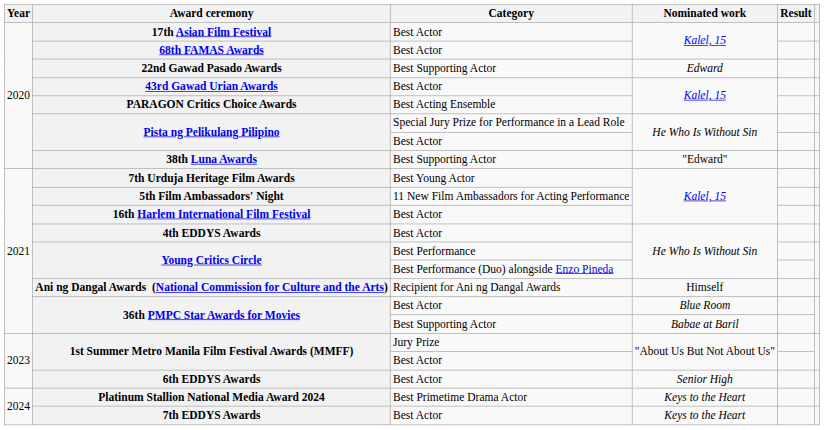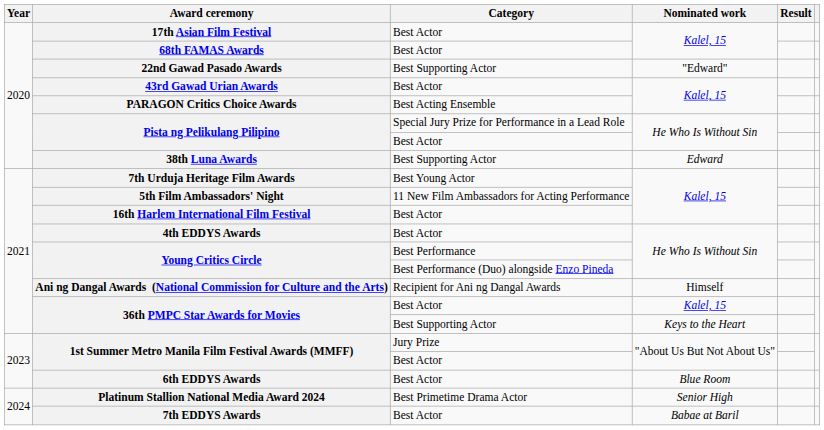 <table class="wikitable sortable">
 <tr>
 <th>Year</th>
 <th>Award ceremony</th>
 <th>Category</th>
 <th>Nominated work</th>
 <th>Result</th>
 <th></th>
 </tr>
 <tr>
 <td rowspan="8">2020</td>
 <th>17th <a href='#'>Asian Film Festival</a></th>
 <td>Best Actor</td>
 <td align=center rowspan="2"><em><a href='#'>Kalel, 15</a></em></td>
 <td></td>
 <td></td>
 </tr>
 <tr>
 <th><a href='#'>68th FAMAS Awards</a></th>
 <td>Best Actor</td>
 <td></td>
 <td></td>
 </tr>
 <tr>
 <th>22nd Gawad Pasado Awards</th>
 <td>Best Supporting Actor</td>
-<td align=center><em>Edward</em></td>
+<td align=center>"Edward"</td>
 <td></td>
 <td></td>
 </tr>
 <tr>
 <th><a href='#'>43rd Gawad Urian Awards</a></th>
 <td>Best Actor</td>
 <td align=center rowspan="2"><em><a href='#'>Kalel, 15</a></em></td>
 <td></td>
 <td></td>
 </tr>
 <tr>
 <th>PARAGON Critics Choice Awards</th>
 <td>Best Acting Ensemble</td>
 <td></td>
 <td></td>
 </tr>
 <tr>
 <th rowspan="2"><a href='#'>Pista ng Pelikulang Pilipino</a></th>
 <td>Special Jury Prize for Performance in a Lead Role</td>
 <td align=center rowspan="2"><em>He Who Is Without Sin</em></td>
 <td></td>
 <td></td>
 </tr>
 <tr>
 <td>Best Actor</td>
 <td></td>
 <td></td>
 </tr>
 <tr>
 <th>38th <a href='#'>Luna Awards</a></th>
 <td>Best Supporting Actor</td>
-<td align=center>"Edward"</td>
+<td align=center><em>Edward</em></td>
 <td></td>
 <td></td>
 </tr>
 <tr>
 <td rowspan="9">2021</td>
 <th>7th Urduja Heritage Film Awards</th>
 <td>Best Young Actor</td>
 <td align=center rowspan="3"><em><a href='#'>Kalel, 15</a></em></td>
 <td></td>
 <td></td>
 </tr>
 <tr>
 <th>5th Film Ambassadors' Night</th>
 <td>11 New Film Ambassadors for Acting Performance</td>
 <td></td>
 <td></td>
 </tr>
 <tr>
 <th>16th <a href='#'>Harlem International Film Festival</a></th>
 <td>Best Actor</td>
 <td></td>
 <td></td>
 </tr>
 <tr>
 <th>4th EDDYS Awards</th>
 <td>Best Actor</td>
 <td align=center rowspan="3"><em>He Who Is Without Sin</em></td>
 <td></td>
 <td></td>
 </tr>
 <tr>
 <th rowspan="2"><a href='#'>Young Critics Circle</a></th>
 <td>Best Performance</td>
 <td></td>
 <td rowspan="2"></td>
 </tr>
 <tr>
 <td>Best Performance (Duo) alongside <a href='#'>Enzo Pineda</a></td>
 <td></td>
 </tr>
 <tr>
 <th>Ani ng Dangal Awards  (<a href='#'>National Commission for Culture and the Arts</a>)</th>
 <td>Recipient for Ani ng Dangal Awards</td>
 <td align=center>Himself</td>
 <td></td>
 <td></td>
 </tr>
 <tr>
 <th rowspan="2">36th <a href='#'>PMPC Star Awards for Movies</a></th>
 <td>Best Actor</td>
-<td align="center"><em>Blue Room</em></td>
+<td align=center><em><a href='#'>Kalel, 15</a></em></td>
 <td></td>
 <td rowspan="2"></td>
 </tr>
 <tr>
 <td>Best Supporting Actor</td>
-<td align=center><em>Babae at Baril</em></td>
+<td align=center><em>Keys to the Heart</em></td>
 <td></td>
 </tr>
 <tr>
 <td rowspan="3">2023</td>
 <th rowspan="2">1st Summer Metro Manila Film Festival Awards (MMFF)</th>
 <td>Jury Prize</td>
 <td rowspan="2" align="center">"About Us But Not About Us"</td>
 <td></td>
 <td rowspan="2"></td>
 </tr>
 <tr>
 <td>Best Actor</td>
 <td></td>
 </tr>
 <tr>
 <th>6th EDDYS Awards</th>
 <td>Best Actor</td>
-<td align="center"><em>Senior High</em></td>
+<td align="center"><em>Blue Room</em></td>
 <td></td>
 <td></td>
 </tr>
 <tr>
 <td rowspan="2">2024</td>
 <th>Platinum Stallion National Media Award 2024</th>
 <td>Best Primetime Drama Actor</td>
-<td align=center><em>Keys to the Heart</em></td>
+<td align="center"><em>Senior High</em></td>
 <td></td>
 <td></td>
 </tr>
 <tr>
 <th>7th EDDYS Awards</th>
 <td>Best Actor</td>
-<td align=center><em>Keys to the Heart</em></td>
+<td align=center><em>Babae at Baril</em></td>
 <td></td>
 <td></td>
 </tr>
 </table>
